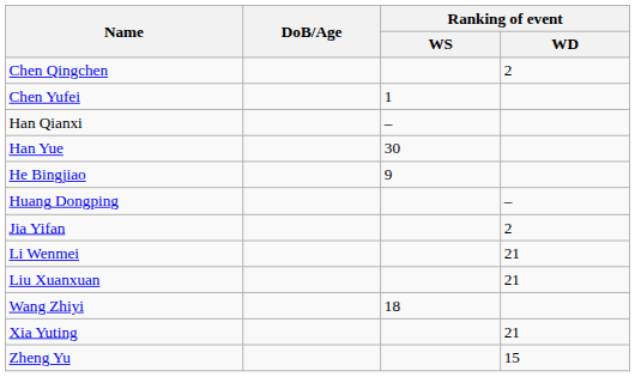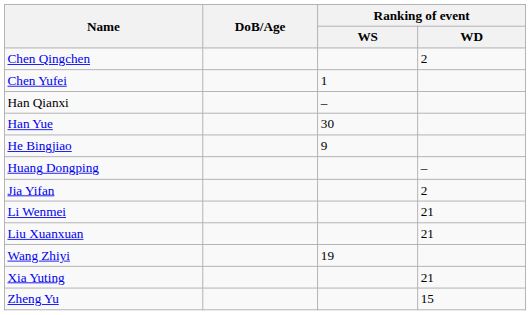 <table class="wikitable"  style="width:600px; font-size:95%;">
 <tr>
 <th align="left" rowspan="2">Name</th>
 <th align="left" rowspan="2">DoB/Age</th>
 <th align="center" colspan="2">Ranking of event</th>
 </tr>
 <tr>
 <th align="center">WS</th>
 <th align="center">WD</th>
 </tr>
 <tr>
 <td align="left"><a href='#'>Chen Qingchen</a></td>
 <td align="left"></td>
 <td></td>
 <td>2</td>
 </tr>
 <tr>
 <td align="left"><a href='#'>Chen Yufei</a></td>
 <td align="left"></td>
 <td>1</td>
 <td></td>
 </tr>
 <tr>
 <td align="left">Han Qianxi</td>
 <td align="left"></td>
 <td>–</td>
 <td></td>
 </tr>
 <tr>
 <td align="left"><a href='#'>Han Yue</a></td>
 <td align="left"></td>
 <td>30</td>
 <td></td>
 </tr>
 <tr>
 <td align="left"><a href='#'>He Bingjiao</a></td>
 <td align="left"></td>
 <td>9</td>
 <td></td>
 </tr>
 <tr>
 <td align="left"><a href='#'>Huang Dongping</a></td>
 <td align="left"></td>
 <td></td>
 <td>–</td>
 </tr>
 <tr>
 <td align="left"><a href='#'>Jia Yifan</a></td>
 <td align="left"></td>
 <td></td>
 <td>2</td>
 </tr>
 <tr>
 <td align="left"><a href='#'>Li Wenmei</a></td>
 <td align="left"></td>
 <td></td>
 <td>21</td>
 </tr>
 <tr>
 <td align="left"><a href='#'>Liu Xuanxuan</a></td>
 <td align="left"></td>
 <td></td>
 <td>21</td>
 </tr>
 <tr>
 <td align="left"><a href='#'>Wang Zhiyi</a></td>
 <td align="left"></td>
-<td>18</td>
+<td>19</td>
 <td></td>
 </tr>
 <tr>
 <td align="left"><a href='#'>Xia Yuting</a></td>
 <td align="left"></td>
 <td></td>
 <td>21</td>
 </tr>
 <tr>
 <td align="left"><a href='#'>Zheng Yu</a></td>
 <td align="left"></td>
 <td></td>
 <td>15</td>
 </tr>
 </table>
